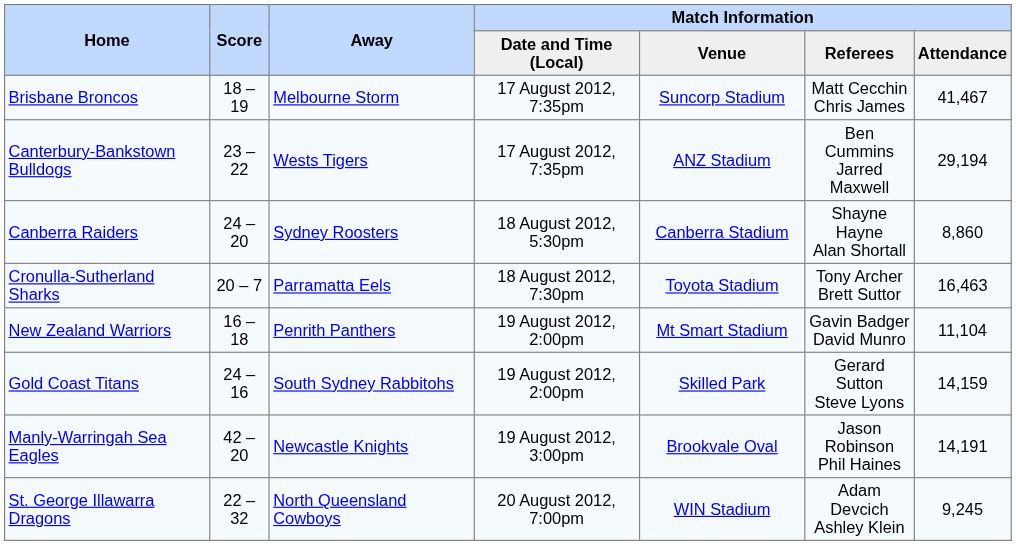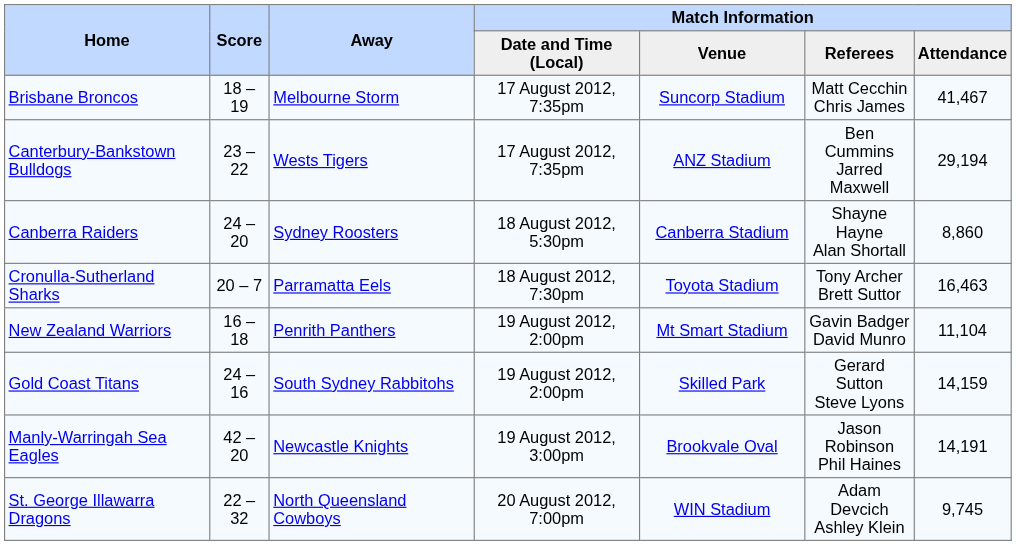 <table border="1" cellpadding="3" cellspacing="0" style="border-collapse:collapse; font-size:90%; width:100%;">
 <tr style="background:#c1d8ff;">
 <th rowspan="2" style="width:21%;">Home</th>
 <th rowspan="2" style="width:6%;">Score</th>
 <th rowspan="2" style="width:21%;">Away</th>
 <th colspan=6>Match Information</th>
 </tr>
 <tr style="background:#efefef;">
 <th width=17%>Date and Time (Local)</th>
 <th width=17%>Venue</th>
 <th width=11%>Referees</th>
 <th width=7%>Attendance</th>
 </tr>
 <tr style="text-align:center; background:#f5faff;">
 <td align=left> <a href='#'>Brisbane Broncos</a></td>
 <td>18 – 19</td>
 <td align=left> <a href='#'>Melbourne Storm</a></td>
 <td>17 August 2012, 7:35pm</td>
 <td><a href='#'>Suncorp Stadium</a></td>
 <td>Matt Cecchin <br> Chris James</td>
 <td>41,467</td>
 </tr>
 <tr style="text-align:center; background:#f5faff;">
 <td align=left> <a href='#'>Canterbury-Bankstown Bulldogs</a></td>
 <td>23 – 22</td>
 <td align=left> <a href='#'>Wests Tigers</a></td>
 <td>17 August 2012, 7:35pm</td>
 <td><a href='#'>ANZ Stadium</a></td>
 <td>Ben Cummins <br> Jarred Maxwell</td>
 <td>29,194</td>
 </tr>
 <tr style="text-align:center; background:#f5faff;">
 <td align=left> <a href='#'>Canberra Raiders</a></td>
 <td>24 – 20</td>
 <td align=left> <a href='#'>Sydney Roosters</a></td>
 <td>18 August 2012, 5:30pm</td>
 <td><a href='#'>Canberra Stadium</a></td>
 <td>Shayne Hayne <br> Alan Shortall</td>
 <td>8,860</td>
 </tr>
 <tr style="text-align:center; background:#f5faff;">
 <td align=left> <a href='#'>Cronulla-Sutherland Sharks</a></td>
 <td>20 – 7</td>
 <td align=left> <a href='#'>Parramatta Eels</a></td>
 <td>18 August 2012, 7:30pm</td>
 <td><a href='#'>Toyota Stadium</a></td>
 <td>Tony Archer <br> Brett Suttor</td>
 <td>16,463</td>
 </tr>
 <tr style="text-align:center; background:#f5faff;">
 <td align=left> <a href='#'>New Zealand Warriors</a></td>
 <td>16 – 18</td>
 <td align=left> <a href='#'>Penrith Panthers</a></td>
 <td>19 August 2012, 2:00pm</td>
 <td><a href='#'>Mt Smart Stadium</a></td>
 <td>Gavin Badger <br> David Munro</td>
 <td>11,104</td>
 </tr>
 <tr style="text-align:center; background:#f5faff;">
 <td align=left> <a href='#'>Gold Coast Titans</a></td>
 <td>24 – 16</td>
 <td align=left> <a href='#'>South Sydney Rabbitohs</a></td>
 <td>19 August 2012, 2:00pm</td>
 <td><a href='#'>Skilled Park</a></td>
 <td>Gerard Sutton <br> Steve Lyons</td>
 <td>14,159</td>
 </tr>
 <tr style="text-align:center; background:#f5faff;">
 <td align=left> <a href='#'>Manly-Warringah Sea Eagles</a></td>
 <td>42 – 20</td>
 <td align=left> <a href='#'>Newcastle Knights</a></td>
 <td>19 August 2012, 3:00pm</td>
 <td><a href='#'>Brookvale Oval</a></td>
 <td>Jason Robinson <br> Phil Haines</td>
 <td>14,191</td>
 </tr>
 <tr style="text-align:center; background:#f5faff;">
 <td align=left> <a href='#'>St. George Illawarra Dragons</a></td>
 <td>22 – 32</td>
 <td align=left> <a href='#'>North Queensland Cowboys</a></td>
 <td>20 August 2012, 7:00pm</td>
 <td><a href='#'>WIN Stadium</a></td>
 <td>Adam Devcich <br> Ashley Klein</td>
-<td>9,245</td>
+<td>9,745</td>
 </tr>
 </table>
